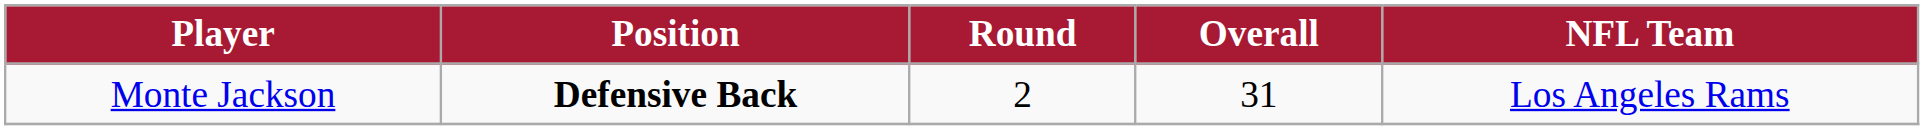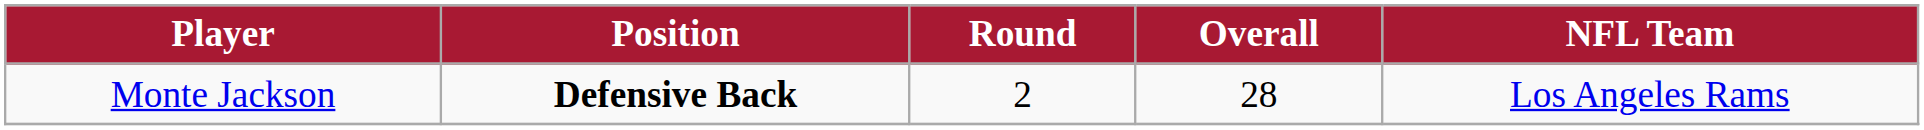 <table class="wikitable" width="65%">
 <tr>
 <th style="background:#A81933;color:#FFFFFF;">Player</th>
 <th style="background:#A81933;color:#FFFFFF;">Position</th>
 <th style="background:#A81933;color:#FFFFFF;">Round</th>
 <th style="background:#A81933;color:#FFFFFF;">Overall</th>
 <th style="background:#A81933;color:#FFFFFF;">NFL Team</th>
 </tr>
 <tr align="center" bgcolor="">
 <td><a href='#'>Monte Jackson</a></td>
 <td><strong>Defensive Back</strong></td>
 <td>2</td>
-<td>31</td>
+<td>28</td>
 <td><a href='#'>Los Angeles Rams</a></td>
 </tr>
 <tr align="center" bgcolor="">
 </tr>
 </table>
